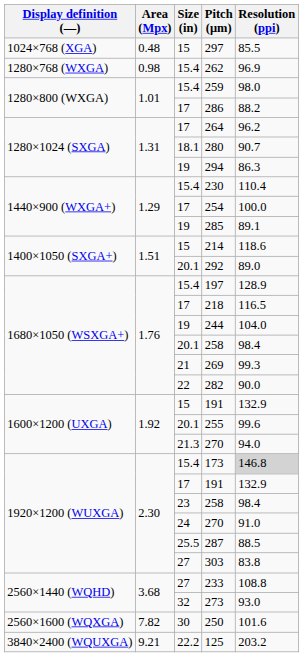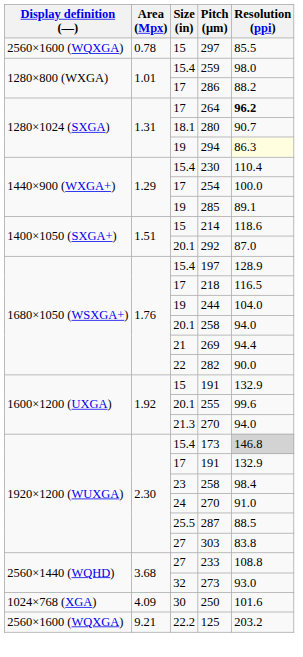 <table class="wikitable sortable">
 <tr>
 <th><a href='#'>Display definition</a><br>(—)</th>
 <th>Area<br>(<a href='#'>Mpx</a>)</th>
 <th title="nominal screen diagonal">Size <br>(in)</th>
 <th>Pitch <br>(μm)</th>
 <th>Resolution<br> (<a href='#'>ppi</a>)</th>
 </tr>
 <tr>
-<td align="left">1024×768 (<a href='#'>XGA</a>)</td>
-<td>0.48</td>
+<td>2560×1600 (<a href='#'>WQXGA</a>)</td>
+<td>0.78</td>
 <td>15</td>
 <td>297</td>
 <td>85.5</td>
-</tr>
-<tr>
-<td align=left>1280×768 (<a href='#'>WXGA</a>)</td>
-<td>0.98</td>
-<td>15.4</td>
-<td>262</td>
-<td>96.9</td>
 </tr>
 <tr>
 <td rowspan="2">1280×800 (WXGA)</td>
 <td rowspan="2">1.01</td>
 <td>15.4</td>
 <td>259</td>
 <td>98.0</td>
 </tr>
 <tr>
 <td>17</td>
 <td>286</td>
 <td>88.2</td>
 </tr>
 <tr>
 <td rowspan="3">1280×1024 (<a href='#'>SXGA</a>)</td>
 <td rowspan="3">1.31</td>
 <td>17</td>
 <td>264</td>
-<td>96.2</td>
+<td><strong>96.2</strong></td>
 </tr>
 <tr>
 <td>18.1</td>
 <td>280</td>
 <td>90.7</td>
 </tr>
 <tr>
 <td>19</td>
 <td>294</td>
-<td>86.3</td>
+<td style="background: lightyellow;">86.3</td>
 </tr>
 <tr>
 <td rowspan="3">1440×900 (<a href='#'>WXGA+</a>)</td>
 <td rowspan="3">1.29</td>
 <td>15.4</td>
 <td>230</td>
 <td>110.4</td>
 </tr>
 <tr>
 <td>17</td>
 <td>254</td>
 <td>100.0</td>
 </tr>
 <tr>
 <td>19</td>
 <td>285</td>
 <td>89.1</td>
 </tr>
 <tr>
 <td rowspan="2">1400×1050 (<a href='#'>SXGA+</a>)</td>
 <td rowspan="2">1.51</td>
 <td>15</td>
 <td>214</td>
 <td>118.6</td>
 </tr>
 <tr>
 <td>20.1</td>
 <td>292</td>
-<td>89.0</td>
+<td>87.0</td>
 </tr>
 <tr>
 <td rowspan="6">1680×1050 (<a href='#'>WSXGA+</a>)</td>
 <td rowspan="6">1.76</td>
 <td>15.4</td>
 <td>197</td>
 <td>128.9</td>
 </tr>
 <tr>
 <td>17</td>
 <td>218</td>
 <td>116.5</td>
 </tr>
 <tr>
 <td>19</td>
 <td>244</td>
 <td>104.0</td>
 </tr>
 <tr>
 <td>20.1</td>
 <td>258</td>
-<td>98.4</td>
+<td>94.0</td>
 </tr>
 <tr>
 <td>21</td>
 <td>269</td>
-<td>99.3</td>
+<td>94.4</td>
 </tr>
 <tr>
 <td>22</td>
 <td>282</td>
 <td>90.0</td>
 </tr>
 <tr>
 <td rowspan="3">1600×1200 (<a href='#'>UXGA</a>)</td>
 <td rowspan="3">1.92</td>
 <td>15</td>
 <td>191</td>
 <td>132.9</td>
 </tr>
 <tr>
 <td>20.1</td>
 <td>255</td>
 <td>99.6</td>
 </tr>
 <tr>
 <td>21.3</td>
 <td>270</td>
 <td>94.0</td>
 </tr>
 <tr>
 <td rowspan="6">1920×1200 (<a href='#'>WUXGA</a>)</td>
 <td rowspan="6">2.30</td>
 <td>15.4</td>
 <td>173</td>
 <td style="background: lightgrey;">146.8</td>
 </tr>
 <tr>
 <td>17</td>
 <td>191</td>
 <td>132.9</td>
 </tr>
 <tr>
 <td>23</td>
 <td>258</td>
 <td>98.4</td>
 </tr>
 <tr>
 <td>24</td>
 <td>270</td>
 <td>91.0</td>
 </tr>
 <tr>
 <td>25.5</td>
 <td>287</td>
 <td>88.5</td>
 </tr>
 <tr>
 <td>27</td>
 <td>303</td>
 <td>83.8</td>
 </tr>
 <tr>
 <td rowspan="2">2560×1440 (<a href='#'>WQHD</a>)</td>
 <td rowspan="2">3.68</td>
 <td>27</td>
 <td>233</td>
 <td>108.8</td>
 </tr>
 <tr>
 <td>32</td>
 <td>273</td>
 <td>93.0</td>
 </tr>
 <tr>
-<td>2560×1600 (<a href='#'>WQXGA</a>)</td>
-<td>7.82</td>
+<td align="left">1024×768 (<a href='#'>XGA</a>)</td>
+<td>4.09</td>
 <td>30</td>
 <td>250</td>
 <td>101.6</td>
 </tr>
 <tr>
-<td>3840×2400 (<a href='#'>WQUXGA</a>)</td>
+<td>2560×1600 (<a href='#'>WQXGA</a>)</td>
 <td>9.21</td>
 <td>22.2</td>
 <td>125</td>
 <td>203.2</td>
 </tr>
 </table>
